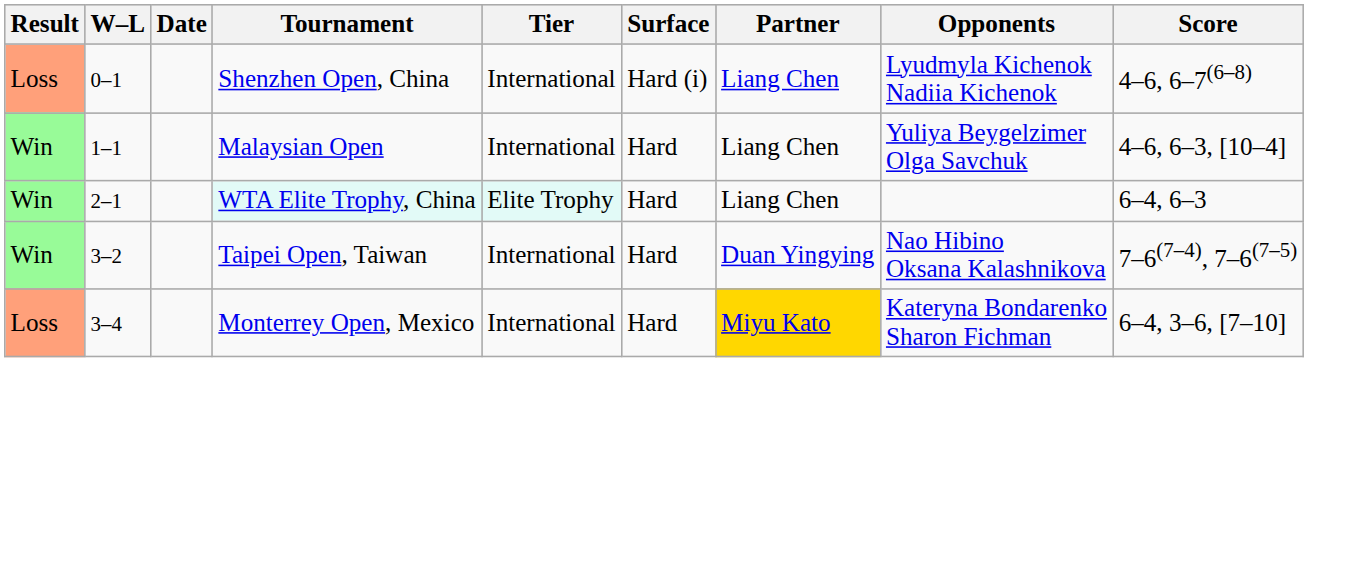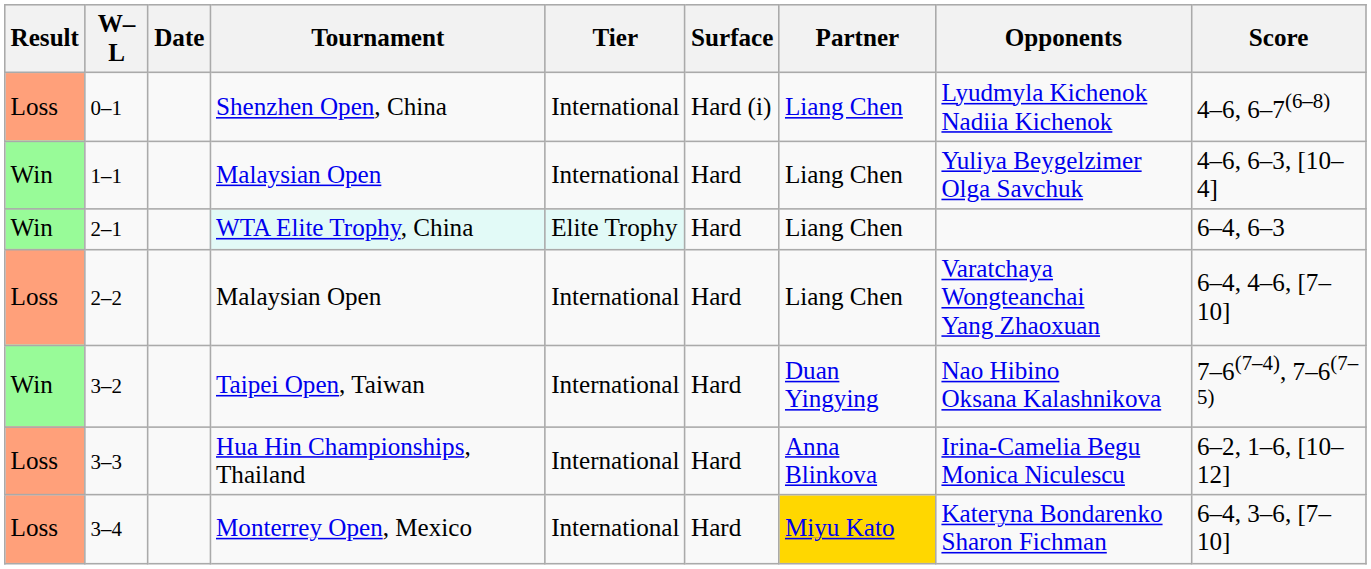 <table class="sortable wikitable">
 <tr>
 <th>Result</th>
 <th class="unsortable">W–L</th>
 <th>Date</th>
 <th>Tournament</th>
 <th>Tier</th>
 <th>Surface</th>
 <th>Partner</th>
 <th>Opponents</th>
 <th class="unsortable">Score</th>
 </tr>
 <tr>
 <td style="background:#ffa07a;">Loss</td>
 <td><small>0–1</small></td>
 <td><a href='#'></a></td>
 <td><a href='#'>Shenzhen Open</a>, China</td>
 <td>International</td>
 <td>Hard (i)</td>
 <td> <a href='#'>Liang Chen</a></td>
 <td> <a href='#'>Lyudmyla Kichenok</a> <br>  <a href='#'>Nadiia Kichenok</a></td>
 <td>4–6, 6–7<sup>(6–8)</sup></td>
 </tr>
 <tr>
 <td style="background:#98fb98;">Win</td>
 <td><small>1–1</small></td>
 <td><a href='#'></a></td>
 <td><a href='#'>Malaysian Open</a></td>
 <td>International</td>
 <td>Hard</td>
 <td> Liang Chen</td>
 <td> <a href='#'>Yuliya Beygelzimer</a> <br>  <a href='#'>Olga Savchuk</a></td>
 <td>4–6, 6–3, [10–4]</td>
 </tr>
 <tr>
 <td style="background:#98fb98;">Win</td>
 <td><small>2–1</small></td>
 <td><a href='#'></a></td>
 <td style="background:#e2faf7;"><a href='#'>WTA Elite Trophy</a>, China</td>
 <td style="background:#e2faf7;">Elite Trophy</td>
 <td>Hard</td>
 <td> Liang Chen</td>
 <td></td>
 <td>6–4, 6–3</td>
 </tr>
 <tr>
+<td style="background:#ffa07a;">Loss</td>
+<td><small>2–2</small></td>
+<td><a href='#'></a></td>
+<td>Malaysian Open</td>
+<td>International</td>
+<td>Hard</td>
+<td> Liang Chen</td>
+<td> <a href='#'>Varatchaya Wongteanchai</a> <br>  <a href='#'>Yang Zhaoxuan</a></td>
+<td>6–4, 4–6, [7–10]</td>
+</tr>
+<tr>
 <td style="background:#98fb98;">Win</td>
 <td><small>3–2</small></td>
 <td><a href='#'></a></td>
 <td><a href='#'>Taipei Open</a>, Taiwan</td>
 <td>International</td>
 <td>Hard</td>
 <td> <a href='#'>Duan Yingying</a></td>
 <td> <a href='#'>Nao Hibino</a> <br>  <a href='#'>Oksana Kalashnikova</a></td>
 <td>7–6<sup>(7–4)</sup>, 7–6<sup>(7–5)</sup></td>
+</tr>
+<tr>
+<td style="background:#ffa07a;">Loss</td>
+<td><small>3–3</small></td>
+<td><a href='#'></a></td>
+<td><a href='#'>Hua Hin Championships</a>, Thailand</td>
+<td>International</td>
+<td>Hard</td>
+<td> <a href='#'>Anna Blinkova</a></td>
+<td> <a href='#'>Irina-Camelia Begu</a> <br>  <a href='#'>Monica Niculescu</a></td>
+<td>6–2, 1–6, [10–12]</td>
 </tr>
 <tr>
 <td style="background:#ffa07a;">Loss</td>
 <td><small>3–4</small></td>
 <td><a href='#'></a></td>
 <td><a href='#'>Monterrey Open</a>, Mexico</td>
 <td>International</td>
 <td>Hard</td>
 <td style="background: gold;"> <a href='#'>Miyu Kato</a></td>
 <td> <a href='#'>Kateryna Bondarenko</a> <br>  <a href='#'>Sharon Fichman</a></td>
 <td>6–4, 3–6, [7–10]</td>
 </tr>
 </table>
